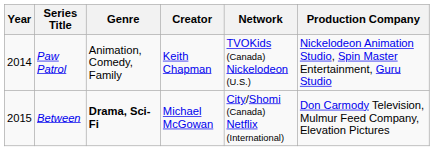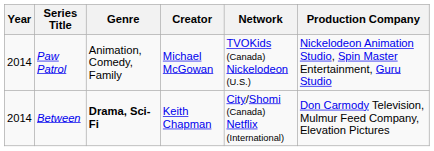 <table class="wikitable">
 <tr>
 <th>Year</th>
 <th>Series Title</th>
 <th>Genre</th>
 <th>Creator</th>
 <th>Network</th>
 <th>Production Company</th>
 </tr>
 <tr>
 <td align="right">2014</td>
 <td><em><a href='#'>Paw Patrol</a></em></td>
 <td>Animation, Comedy, Family</td>
-<td><a href='#'>Keith Chapman</a></td>
+<td><a href='#'>Michael McGowan</a></td>
 <td><a href='#'>TVOKids</a> <small>(Canada)</small><br><a href='#'>Nickelodeon</a> <small>(U.S.)</small></td>
 <td><a href='#'>Nickelodeon Animation Studio</a>, <a href='#'>Spin Master</a> Entertainment, <a href='#'>Guru Studio</a></td>
 </tr>
 <tr>
-<td align="right">2015</td>
+<td align="right">2014</td>
 <td><em><a href='#'>Between</a></em></td>
 <td><strong>Drama, Sci-Fi</strong></td>
-<td><a href='#'>Michael McGowan</a></td>
+<td><a href='#'>Keith Chapman</a></td>
 <td><a href='#'>City</a>/<a href='#'>Shomi</a> <small>(Canada)</small><br><a href='#'>Netflix</a> <small>(International)</small></td>
 <td><a href='#'>Don Carmody</a> Television, Mulmur Feed Company, Elevation Pictures</td>
 </tr>
 </table>
